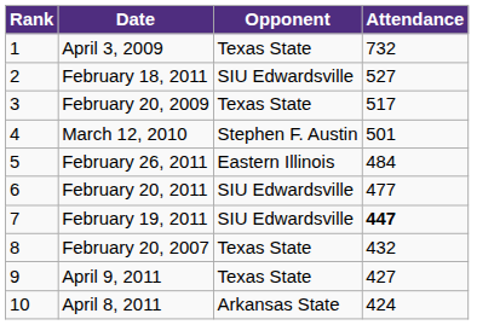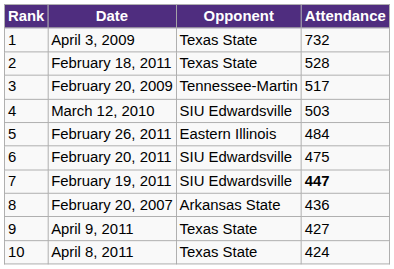 <table class="wikitable">
 <tr>
 <th style="background:#4F2D7F; color:#FFFFFF">Rank</th>
 <th style="background:#4F2D7F; color:#FFFFFF">Date</th>
 <th style="background:#4F2D7F; color:#FFFFFF">Opponent</th>
 <th style="background:#4F2D7F; color:#FFFFFF">Attendance</th>
 </tr>
 <tr>
 <td>1</td>
 <td>April 3, 2009</td>
 <td>Texas State</td>
 <td>732</td>
 </tr>
 <tr>
 <td>2</td>
 <td>February 18, 2011</td>
-<td>SIU Edwardsville</td>
-<td>527</td>
+<td>Texas State</td>
+<td>528</td>
 </tr>
 <tr>
 <td>3</td>
 <td>February 20, 2009</td>
-<td>Texas State</td>
+<td>Tennessee-Martin</td>
 <td>517</td>
 </tr>
 <tr>
 <td>4</td>
 <td>March 12, 2010</td>
-<td>Stephen F. Austin</td>
-<td>501</td>
+<td>SIU Edwardsville</td>
+<td>503</td>
 </tr>
 <tr>
 <td>5</td>
 <td>February 26, 2011</td>
 <td>Eastern Illinois</td>
 <td>484</td>
 </tr>
 <tr>
 <td>6</td>
 <td>February 20, 2011</td>
 <td>SIU Edwardsville</td>
-<td>477</td>
+<td>475</td>
 </tr>
 <tr>
 <td>7</td>
 <td>February 19, 2011</td>
 <td>SIU Edwardsville</td>
 <td><strong>447</strong></td>
 </tr>
 <tr>
 <td>8</td>
 <td>February 20, 2007</td>
-<td>Texas State</td>
-<td>432</td>
+<td>Arkansas State</td>
+<td>436</td>
 </tr>
 <tr>
 <td>9</td>
 <td>April 9, 2011</td>
 <td>Texas State</td>
 <td>427</td>
 </tr>
 <tr>
 <td>10</td>
 <td>April 8, 2011</td>
-<td>Arkansas State</td>
+<td>Texas State</td>
 <td>424</td>
 </tr>
 </table>
